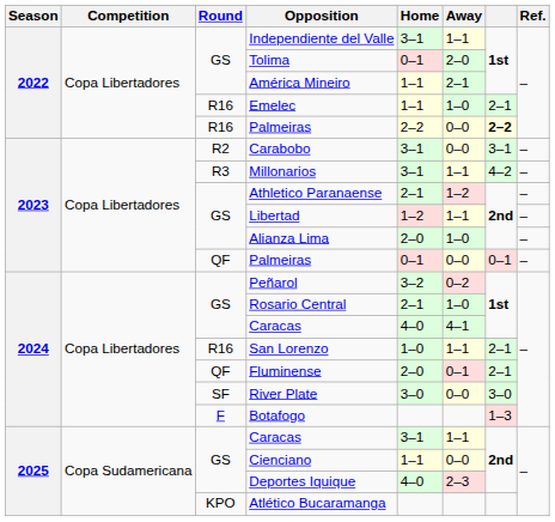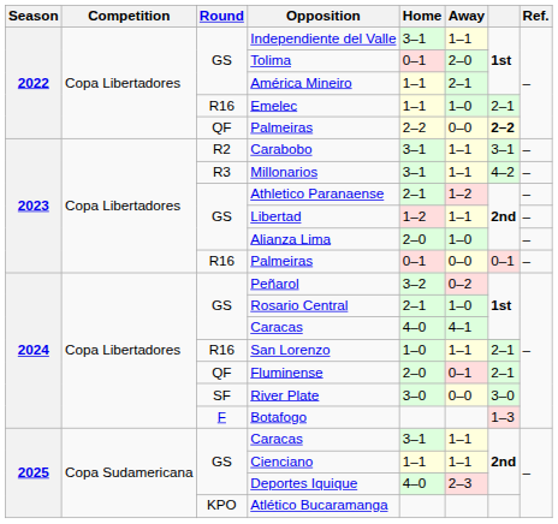 <table class="wikitable collapsible collapsed">
 <tr>
 <th scope="col">Season</th>
 <th scope="col">Competition</th>
 <th scope="col"><a href='#'>Round</a></th>
 <th scope="col">Opposition</th>
 <th scope="col">Home</th>
 <th scope="col">Away</th>
 <th scope="col"></th>
 <th scope="col">Ref.</th>
 </tr>
 <tr>
 <th rowspan="5" scope="row" style="text-align:center"><a href='#'>2022</a></th>
 <td rowspan="5">Copa Libertadores</td>
 <td rowspan="3" style="text-align:center">GS</td>
 <td> <a href='#'>Independiente del Valle</a></td>
 <td style="background:#dfd;">3–1</td>
 <td style="background:#ffd;">1–1</td>
 <td rowspan="3"><strong>1st</strong></td>
 <td rowspan="5">–</td>
 </tr>
 <tr>
 <td> <a href='#'>Tolima</a></td>
 <td style="background:#fdd;">0–1</td>
 <td style="background:#dfd;">2–0</td>
 </tr>
 <tr>
 <td> <a href='#'>América Mineiro</a></td>
 <td style="background:#ffd;">1–1</td>
 <td style="background:#dfd;">2–1</td>
 </tr>
 <tr>
 <td style="text-align:center">R16</td>
 <td> <a href='#'>Emelec</a></td>
 <td style="background:#ffd;">1–1</td>
 <td style="background:#dfd;">1–0</td>
 <td style="background:#dfd;">2–1</td>
 </tr>
 <tr>
-<td style="text-align:center">R16</td>
+<td style="text-align:center">QF</td>
 <td> <a href='#'>Palmeiras</a></td>
 <td style="background:#ffd;">2–2</td>
 <td style="background:#ffd;">0–0</td>
 <td style="background:#ffd;"><strong>2–2</strong></td>
 </tr>
 <tr>
 <th rowspan="6" scope="row" style="text-align:center"><a href='#'>2023</a></th>
 <td rowspan="6">Copa Libertadores</td>
 <td style="text-align:center">R2</td>
 <td> <a href='#'>Carabobo</a></td>
 <td style="background:#dfd;">3–1</td>
-<td style="background:#ffd;">0–0</td>
+<td style="background:#ffd;">1–1</td>
 <td style="background:#dfd;">3–1</td>
 <td>–</td>
 </tr>
 <tr>
 <td style="text-align:center">R3</td>
 <td> <a href='#'>Millonarios</a></td>
 <td style="background:#dfd;">3–1</td>
 <td style="background:#ffd;">1–1</td>
 <td style="background:#dfd;">4–2</td>
 <td>–</td>
 </tr>
 <tr>
 <td rowspan="3" style="text-align:center">GS</td>
 <td> <a href='#'>Athletico Paranaense</a></td>
 <td style="background:#dfd;">2–1</td>
 <td style="background:#fdd;">1–2</td>
 <td rowspan="3"><strong>2nd</strong></td>
 <td>–</td>
 </tr>
 <tr>
 <td> <a href='#'>Libertad</a></td>
 <td style="background:#fdd;">1–2</td>
 <td style="background:#ffd;">1–1</td>
 <td>–</td>
 </tr>
 <tr>
 <td> <a href='#'>Alianza Lima</a></td>
 <td style="background:#dfd;">2–0</td>
 <td style="background:#dfd;">1–0</td>
 <td>–</td>
 </tr>
 <tr>
-<td style="text-align:center">QF</td>
+<td style="text-align:center">R16</td>
 <td> <a href='#'>Palmeiras</a></td>
 <td style="background:#fdd;">0–1</td>
 <td style="background:#ffd;">0–0</td>
 <td style="background:#fdd;">0–1</td>
 <td>–</td>
 </tr>
 <tr>
 <th rowspan="7" scope="row" style="text-align:center"><a href='#'>2024</a></th>
 <td rowspan="7">Copa Libertadores</td>
 <td rowspan="3" style="text-align:center">GS</td>
 <td> <a href='#'>Peñarol</a></td>
 <td style="background:#dfd;">3–2</td>
 <td style="background:#fdd;">0–2</td>
 <td rowspan="3"><strong>1st</strong></td>
 <td rowspan="7">–</td>
 </tr>
 <tr>
 <td> <a href='#'>Rosario Central</a></td>
 <td style="background:#dfd;">2–1</td>
 <td style="background:#dfd;">1–0</td>
 </tr>
 <tr>
 <td> <a href='#'>Caracas</a></td>
 <td style="background:#dfd;">4–0</td>
 <td style="background:#dfd;">4–1</td>
 </tr>
 <tr>
 <td style="text-align:center">R16</td>
 <td> <a href='#'>San Lorenzo</a></td>
 <td style="background:#dfd;">1–0</td>
 <td style="background:#ffd;">1–1</td>
 <td style="background:#dfd;">2–1</td>
 </tr>
 <tr>
 <td style="text-align:center">QF</td>
 <td> <a href='#'>Fluminense</a></td>
 <td style="background:#dfd;">2–0</td>
 <td style="background:#fdd;">0–1</td>
 <td style="background:#dfd;">2–1</td>
 </tr>
 <tr>
 <td style="text-align:center">SF</td>
 <td> <a href='#'>River Plate</a></td>
 <td style="background:#dfd;">3–0</td>
 <td style="background:#ffd;">0–0</td>
 <td style="background:#dfd;">3–0</td>
 </tr>
 <tr>
 <td style="text-align:center"><a href='#'>F</a></td>
 <td> <a href='#'>Botafogo</a></td>
 <td></td>
 <td></td>
 <td style="background:#fdd;">1–3</td>
 </tr>
 <tr>
 <th rowspan="7" scope="row" style="text-align:center"><a href='#'>2025</a></th>
 <td rowspan="7">Copa Sudamericana</td>
 <td rowspan="3" style="text-align:center">GS</td>
 <td> <a href='#'>Caracas</a></td>
 <td style="background:#dfd;">3–1</td>
 <td style="background:#ffd;">1–1</td>
 <td rowspan="3"><strong>2nd</strong></td>
 <td rowspan="7">–</td>
 </tr>
 <tr>
 <td> <a href='#'>Cienciano</a></td>
 <td style="background:#ffd;">1–1</td>
-<td style="background:#ffd;">0–0</td>
+<td style="background:#ffd;">1–1</td>
 </tr>
 <tr>
 <td> <a href='#'>Deportes Iquique</a></td>
 <td style="background:#dfd;">4–0</td>
 <td style="background:#fdd;">2–3</td>
 </tr>
 <tr>
 <td style="text-align:center">KPO</td>
 <td> <a href='#'>Atlético Bucaramanga</a></td>
 <td style="background:"></td>
 <td style="background:"></td>
 <td style="background:"></td>
 </tr>
 </table>
